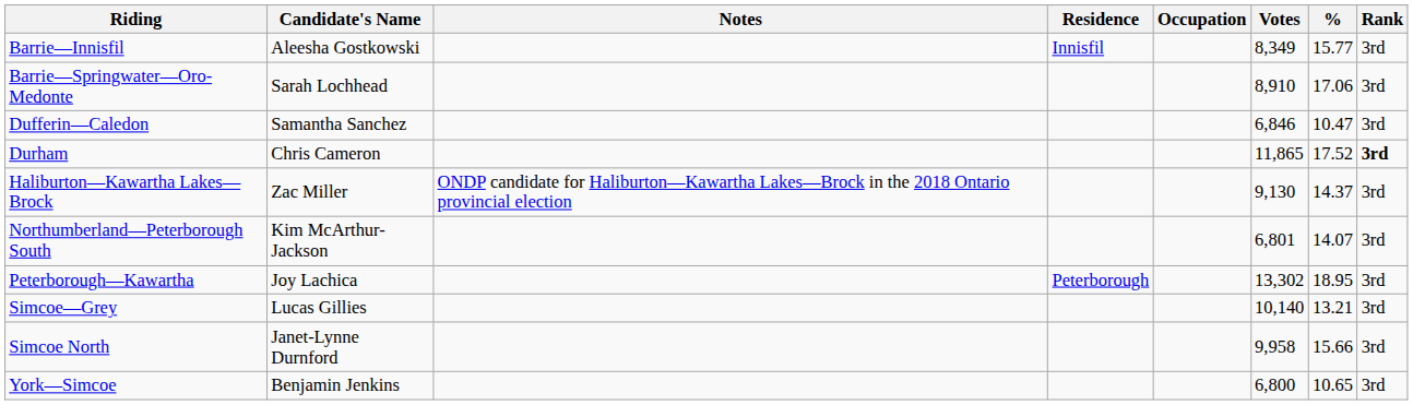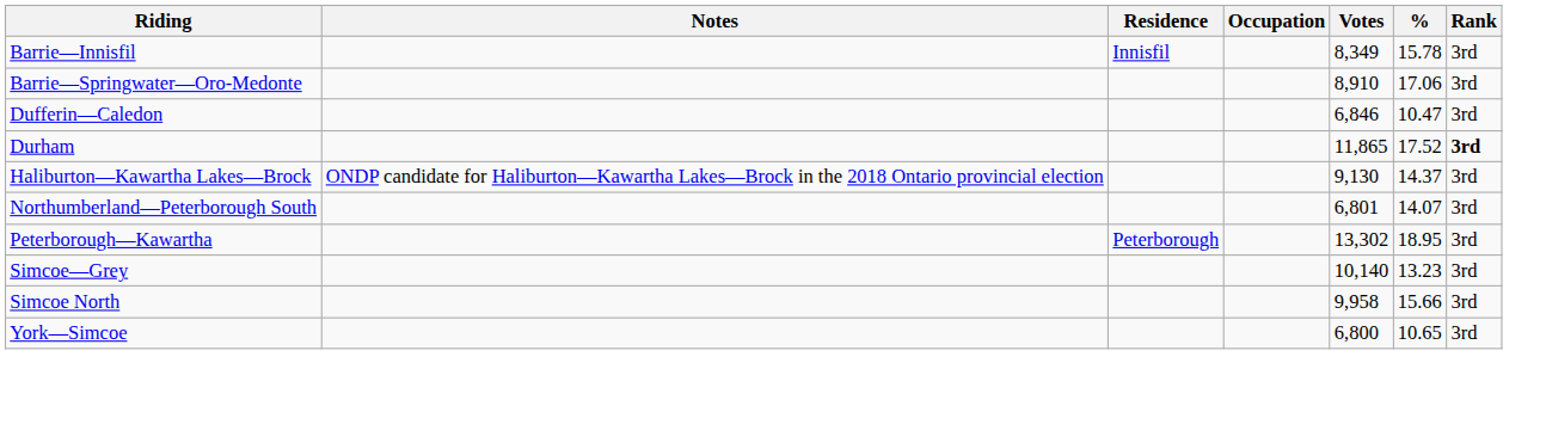 <table class="wikitable sortable">
 <tr>
 <th>Riding<br></th>
-<th>Candidate's Name</th>
 <th>Notes</th>
 <th>Residence</th>
 <th>Occupation</th>
 <th>Votes</th>
 <th>%</th>
 <th>Rank</th>
 </tr>
 <tr>
 <td><a href='#'>Barrie—Innisfil</a></td>
-<td>Aleesha Gostkowski</td>
 <td></td>
 <td><a href='#'>Innisfil</a></td>
 <td></td>
 <td>8,349</td>
-<td>15.77</td>
+<td>15.78</td>
 <td>3rd</td>
 </tr>
 <tr>
 <td><a href='#'>Barrie—Springwater—Oro-Medonte</a></td>
-<td>Sarah Lochhead</td>
 <td></td>
 <td></td>
 <td></td>
 <td>8,910</td>
 <td>17.06</td>
 <td>3rd</td>
 </tr>
 <tr>
 <td><a href='#'>Dufferin—Caledon</a></td>
-<td>Samantha Sanchez</td>
 <td></td>
 <td></td>
 <td></td>
 <td>6,846</td>
 <td>10.47</td>
 <td>3rd</td>
 </tr>
 <tr>
 <td><a href='#'>Durham</a></td>
-<td>Chris Cameron</td>
 <td></td>
 <td></td>
 <td></td>
 <td>11,865</td>
 <td>17.52</td>
 <td><strong>3rd</strong></td>
 </tr>
 <tr>
 <td><a href='#'>Haliburton—Kawartha Lakes—Brock</a></td>
-<td>Zac Miller</td>
 <td><a href='#'>ONDP</a> candidate for <a href='#'>Haliburton—Kawartha Lakes—Brock</a> in the <a href='#'>2018 Ontario provincial election</a></td>
 <td></td>
 <td></td>
 <td>9,130</td>
 <td>14.37</td>
 <td>3rd</td>
 </tr>
 <tr>
 <td><a href='#'>Northumberland—Peterborough South</a></td>
-<td>Kim McArthur-Jackson</td>
 <td></td>
 <td></td>
 <td></td>
 <td>6,801</td>
 <td>14.07</td>
 <td>3rd</td>
 </tr>
 <tr>
 <td><a href='#'>Peterborough—Kawartha</a></td>
-<td>Joy Lachica</td>
 <td></td>
 <td><a href='#'>Peterborough</a></td>
 <td></td>
 <td>13,302</td>
 <td>18.95</td>
 <td>3rd</td>
 </tr>
 <tr>
 <td><a href='#'>Simcoe—Grey</a></td>
-<td>Lucas Gillies</td>
 <td></td>
 <td></td>
 <td></td>
 <td>10,140</td>
-<td>13.21</td>
+<td>13.23</td>
 <td>3rd</td>
 </tr>
 <tr>
 <td><a href='#'>Simcoe North</a></td>
-<td>Janet-Lynne Durnford</td>
 <td></td>
 <td></td>
 <td></td>
 <td>9,958</td>
 <td>15.66</td>
 <td>3rd</td>
 </tr>
 <tr>
 <td><a href='#'>York—Simcoe</a></td>
-<td>Benjamin Jenkins</td>
 <td></td>
 <td></td>
 <td></td>
 <td>6,800</td>
 <td>10.65</td>
 <td>3rd</td>
 </tr>
 </table>
